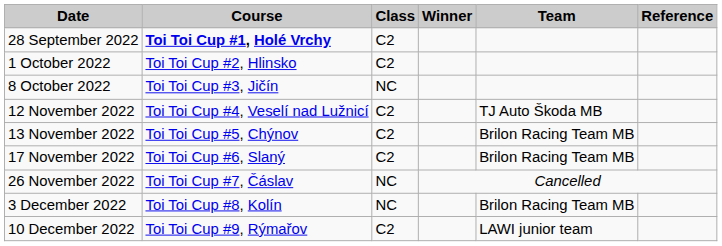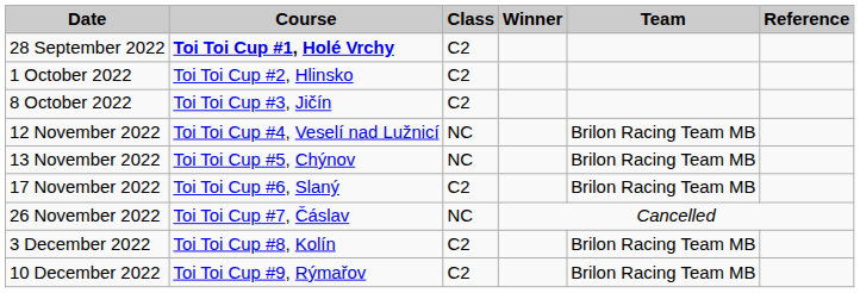 <table class="wikitable sortable alternance ">
 <tr>
 <th scope="col" style="background-color:#CCCCCC;">Date</th>
 <th scope="col" style="background-color:#CCCCCC;">Course</th>
 <th scope="col" style="background-color:#CCCCCC;">Class</th>
 <th scope="col" style="background-color:#CCCCCC;">Winner</th>
 <th scope="col" style="background-color:#CCCCCC;">Team</th>
 <th scope="col" style="background-color:#CCCCCC;">Reference</th>
 </tr>
 <tr>
 <td>28 September 2022</td>
 <td><strong> <a href='#'>Toi Toi Cup #1</a>, <a href='#'>Holé Vrchy</a></strong></td>
 <td>C2</td>
 <td></td>
 <td></td>
 <td></td>
 </tr>
 <tr>
 <td>1 October 2022</td>
 <td> <a href='#'>Toi Toi Cup #2</a>, <a href='#'>Hlinsko</a></td>
 <td>C2</td>
 <td></td>
 <td></td>
 <td></td>
 </tr>
 <tr>
 <td>8 October 2022</td>
 <td> <a href='#'>Toi Toi Cup #3</a>, <a href='#'>Jičín</a></td>
-<td>NC</td>
+<td>C2</td>
 <td></td>
 <td></td>
 <td></td>
 </tr>
 <tr>
 <td>12 November 2022</td>
 <td> <a href='#'>Toi Toi Cup #4</a>, <a href='#'>Veselí nad Lužnicí</a></td>
-<td>C2</td>
+<td>NC</td>
 <td></td>
-<td>TJ Auto Škoda MB</td>
+<td>Brilon Racing Team MB</td>
 <td></td>
 </tr>
 <tr>
 <td>13 November 2022</td>
 <td> <a href='#'>Toi Toi Cup #5</a>, <a href='#'>Chýnov</a></td>
-<td>C2</td>
+<td>NC</td>
 <td></td>
 <td>Brilon Racing Team MB</td>
 <td></td>
 </tr>
 <tr>
 <td>17 November 2022</td>
 <td> <a href='#'>Toi Toi Cup #6</a>, <a href='#'>Slaný</a></td>
 <td>C2</td>
 <td></td>
 <td>Brilon Racing Team MB</td>
 <td></td>
 </tr>
 <tr>
 <td>26 November 2022</td>
 <td> <a href='#'>Toi Toi Cup #7</a>, <a href='#'>Čáslav</a></td>
 <td>NC</td>
 <td colspan="3" align="center"><em>Cancelled</em></td>
 </tr>
 <tr>
 <td>3 December 2022</td>
 <td> <a href='#'>Toi Toi Cup #8</a>, <a href='#'>Kolín</a></td>
-<td>NC</td>
+<td>C2</td>
 <td></td>
 <td>Brilon Racing Team MB</td>
 <td></td>
 </tr>
 <tr>
 <td>10 December 2022</td>
 <td> <a href='#'>Toi Toi Cup #9</a>, <a href='#'>Rýmařov</a></td>
 <td>C2</td>
 <td></td>
-<td>LAWI junior team</td>
+<td>Brilon Racing Team MB</td>
 <td></td>
 </tr>
 </table>
